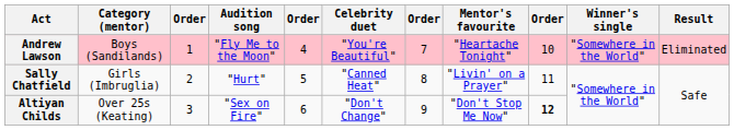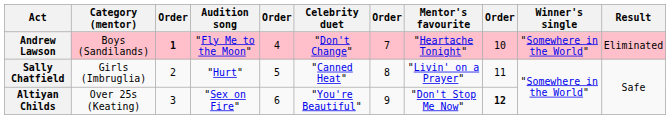 <table class="wikitable plainrowheaders" style="text-align:center;">
 <tr>
 <th scope="col">Act</th>
 <th scope="col">Category (mentor)</th>
 <th scope="col">Order</th>
 <th scope="col">Audition song</th>
 <th scope="col">Order</th>
 <th scope="col">Celebrity duet</th>
 <th scope="col">Order</th>
 <th scope="col">Mentor's favourite</th>
 <th scope="col">Order</th>
 <th scope="col">Winner's single</th>
 <th scope="col">Result</th>
 </tr>
 <tr style="background:pink;">
 <th scope="row">Andrew Lawson</th>
 <td scope="col">Boys (Sandilands)</td>
-<td>1</td>
+<td><strong>1</strong></td>
 <td>"<a href='#'>Fly Me to the Moon</a>"</td>
 <td>4</td>
-<td>"<a href='#'>You're Beautiful</a>"</td>
+<td>"<a href='#'>Don't Change</a>"</td>
 <td>7</td>
 <td>"<a href='#'>Heartache Tonight</a>"</td>
 <td>10</td>
 <td>"<a href='#'>Somewhere in the World</a>"</td>
 <td>Eliminated</td>
 </tr>
 <tr>
 <th scope="row">Sally Chatfield</th>
 <td scope="col">Girls (Imbruglia)</td>
 <td>2</td>
 <td>"<a href='#'>Hurt</a>"</td>
 <td>5</td>
 <td>"<a href='#'>Canned Heat</a>"</td>
 <td>8</td>
 <td>"<a href='#'>Livin' on a Prayer</a>"</td>
 <td>11</td>
 <td rowspan=2>"<a href='#'>Somewhere in the World</a>"</td>
 <td rowspan=2>Safe</td>
 </tr>
 <tr>
 <th scope="row">Altiyan Childs</th>
 <td scope="col">Over 25s (Keating)</td>
 <td>3</td>
 <td>"<a href='#'>Sex on Fire</a>"</td>
 <td>6</td>
-<td>"<a href='#'>Don't Change</a>"</td>
+<td>"<a href='#'>You're Beautiful</a>"</td>
 <td>9</td>
 <td>"<a href='#'>Don't Stop Me Now</a>"</td>
 <td><strong>12</strong></td>
 </tr>
 </table>
